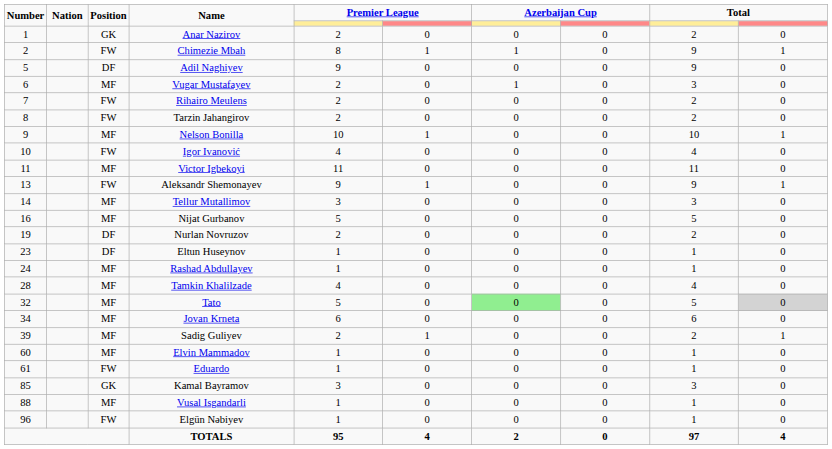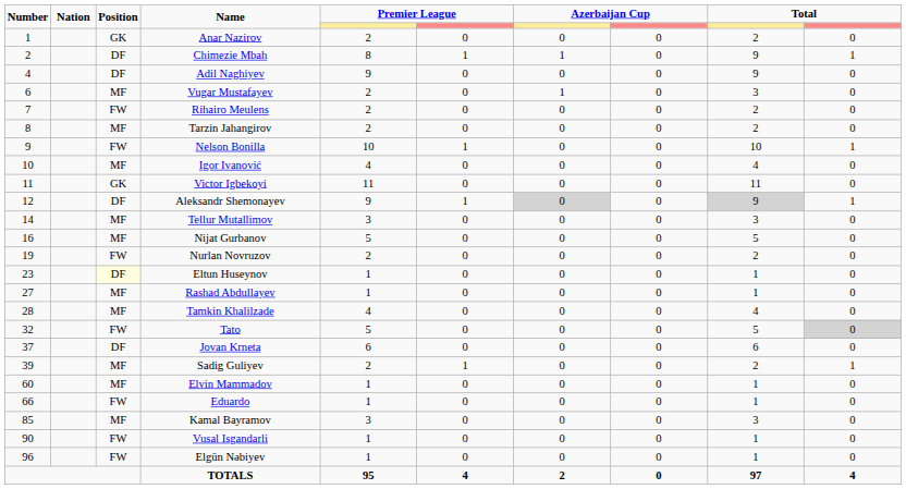 <table class="wikitable" style="text-align:center;">
 <tr>
 <td rowspan="2"  style="width:5%; text-align:center;"><strong>Number</strong></td>
 <td rowspan="2"  style="width:5%; text-align:center;"><strong>Nation</strong></td>
 <td rowspan="2"  style="width:5%; text-align:center;"><strong>Position</strong></td>
 <td rowspan="2"  style="width:20%; text-align:center;"><strong>Name</strong></td>
 <td colspan="2" style="text-align:center;"><strong><a href='#'>Premier League</a></strong></td>
 <td colspan="2" style="text-align:center;"><strong><a href='#'>Azerbaijan Cup</a></strong></td>
 <td colspan="2" style="text-align:center;"><strong>Total</strong></td>
 </tr>
 <tr>
 <th style="width:60px; background:#fe9;"></th>
 <th style="width:60px; background:#ff8888;"></th>
 <th style="width:60px; background:#fe9;"></th>
 <th style="width:60px; background:#ff8888;"></th>
 <th style="width:60px; background:#fe9;"></th>
 <th style="width:60px; background:#ff8888;"></th>
 </tr>
 <tr>
 <td>1</td>
 <td></td>
 <td>GK</td>
 <td><a href='#'>Anar Nazirov</a></td>
 <td>2</td>
 <td>0</td>
 <td>0</td>
 <td>0</td>
 <td>2</td>
 <td>0</td>
 </tr>
 <tr>
 <td>2</td>
 <td></td>
-<td>FW</td>
+<td>DF</td>
 <td><a href='#'>Chimezie Mbah</a></td>
 <td>8</td>
 <td>1</td>
 <td>1</td>
 <td>0</td>
 <td>9</td>
 <td>1</td>
 </tr>
 <tr>
-<td>5</td>
+<td>4</td>
 <td></td>
 <td>DF</td>
 <td><a href='#'>Adil Naghiyev</a></td>
 <td>9</td>
 <td>0</td>
 <td>0</td>
 <td>0</td>
 <td>9</td>
 <td>0</td>
 </tr>
 <tr>
 <td>6</td>
 <td></td>
 <td>MF</td>
 <td><a href='#'>Vugar Mustafayev</a></td>
 <td>2</td>
 <td>0</td>
 <td>1</td>
 <td>0</td>
 <td>3</td>
 <td>0</td>
 </tr>
 <tr>
 <td>7</td>
 <td></td>
 <td>FW</td>
 <td><a href='#'>Rihairo Meulens</a></td>
 <td>2</td>
 <td>0</td>
 <td>0</td>
 <td>0</td>
 <td>2</td>
 <td>0</td>
 </tr>
 <tr>
 <td>8</td>
 <td></td>
-<td>FW</td>
+<td>MF</td>
 <td>Tarzin Jahangirov</td>
 <td>2</td>
 <td>0</td>
 <td>0</td>
 <td>0</td>
 <td>2</td>
 <td>0</td>
 </tr>
 <tr>
 <td>9</td>
 <td></td>
-<td>MF</td>
+<td>FW</td>
 <td><a href='#'>Nelson Bonilla</a></td>
 <td>10</td>
 <td>1</td>
 <td>0</td>
 <td>0</td>
 <td>10</td>
 <td>1</td>
 </tr>
 <tr>
 <td>10</td>
 <td></td>
-<td>FW</td>
+<td>MF</td>
 <td><a href='#'>Igor Ivanović</a></td>
 <td>4</td>
 <td>0</td>
 <td>0</td>
 <td>0</td>
 <td>4</td>
 <td>0</td>
 </tr>
 <tr>
 <td>11</td>
 <td></td>
-<td>MF</td>
+<td>GK</td>
 <td><a href='#'>Victor Igbekoyi</a></td>
 <td>11</td>
 <td>0</td>
 <td>0</td>
 <td>0</td>
 <td>11</td>
 <td>0</td>
 </tr>
 <tr>
-<td>13</td>
+<td>12</td>
 <td></td>
-<td>FW</td>
+<td>DF</td>
 <td>Aleksandr Shemonayev</td>
 <td>9</td>
 <td>1</td>
+<td style="background: lightgrey;">0</td>
 <td>0</td>
-<td>0</td>
-<td>9</td>
+<td style="background: lightgrey;">9</td>
 <td>1</td>
 </tr>
 <tr>
 <td>14</td>
 <td></td>
 <td>MF</td>
 <td><a href='#'>Tellur Mutallimov</a></td>
 <td>3</td>
 <td>0</td>
 <td>0</td>
 <td>0</td>
 <td>3</td>
 <td>0</td>
 </tr>
 <tr>
 <td>16</td>
 <td></td>
 <td>MF</td>
 <td>Nijat Gurbanov</td>
 <td>5</td>
 <td>0</td>
 <td>0</td>
 <td>0</td>
 <td>5</td>
 <td>0</td>
 </tr>
 <tr>
 <td>19</td>
 <td></td>
-<td>DF</td>
+<td>FW</td>
 <td>Nurlan Novruzov</td>
 <td>2</td>
 <td>0</td>
 <td>0</td>
 <td>0</td>
 <td>2</td>
 <td>0</td>
 </tr>
 <tr>
 <td>23</td>
 <td></td>
-<td>DF</td>
+<td style="background: lightyellow;">DF</td>
 <td>Eltun Huseynov</td>
 <td>1</td>
 <td>0</td>
 <td>0</td>
 <td>0</td>
 <td>1</td>
 <td>0</td>
 </tr>
 <tr>
-<td>24</td>
+<td>27</td>
 <td></td>
 <td>MF</td>
 <td><a href='#'>Rashad Abdullayev</a></td>
 <td>1</td>
 <td>0</td>
 <td>0</td>
 <td>0</td>
 <td>1</td>
 <td>0</td>
 </tr>
 <tr>
 <td>28</td>
 <td></td>
 <td>MF</td>
 <td><a href='#'>Tamkin Khalilzade</a></td>
 <td>4</td>
 <td>0</td>
 <td>0</td>
 <td>0</td>
 <td>4</td>
 <td>0</td>
 </tr>
 <tr>
 <td>32</td>
 <td></td>
-<td>MF</td>
+<td>FW</td>
 <td><a href='#'>Tato</a></td>
 <td>5</td>
 <td>0</td>
-<td style="background: lightgreen;">0</td>
+<td>0</td>
 <td>0</td>
 <td>5</td>
 <td style="background: lightgrey;">0</td>
 </tr>
 <tr>
-<td>34</td>
+<td>37</td>
 <td></td>
-<td>MF</td>
+<td>DF</td>
 <td><a href='#'>Jovan Krneta</a></td>
 <td>6</td>
 <td>0</td>
 <td>0</td>
 <td>0</td>
 <td>6</td>
 <td>0</td>
 </tr>
 <tr>
 <td>39</td>
 <td></td>
 <td>MF</td>
 <td>Sadig Guliyev</td>
 <td>2</td>
 <td>1</td>
 <td>0</td>
 <td>0</td>
 <td>2</td>
 <td>1</td>
 </tr>
 <tr>
 <td>60</td>
 <td></td>
 <td>MF</td>
 <td><a href='#'>Elvin Mammadov</a></td>
 <td>1</td>
 <td>0</td>
 <td>0</td>
 <td>0</td>
 <td>1</td>
 <td>0</td>
 </tr>
 <tr>
-<td>61</td>
+<td>66</td>
 <td></td>
 <td>FW</td>
 <td><a href='#'>Eduardo</a></td>
 <td>1</td>
 <td>0</td>
 <td>0</td>
 <td>0</td>
 <td>1</td>
 <td>0</td>
 </tr>
 <tr>
 <td>85</td>
 <td></td>
-<td>GK</td>
+<td>MF</td>
 <td>Kamal Bayramov</td>
 <td>3</td>
 <td>0</td>
 <td>0</td>
 <td>0</td>
 <td>3</td>
 <td>0</td>
 </tr>
 <tr>
-<td>88</td>
+<td>90</td>
 <td></td>
-<td>MF</td>
+<td>FW</td>
 <td><a href='#'>Vusal Isgandarli</a></td>
 <td>1</td>
 <td>0</td>
 <td>0</td>
 <td>0</td>
 <td>1</td>
 <td>0</td>
 </tr>
 <tr>
 <td>96</td>
 <td></td>
 <td>FW</td>
 <td>Elgün Nəbiyev</td>
 <td>1</td>
 <td>0</td>
 <td>0</td>
 <td>0</td>
 <td>1</td>
 <td>0</td>
 </tr>
 <tr>
 <td colspan="3"></td>
 <td><strong>TOTALS</strong></td>
 <td><strong>95</strong></td>
 <td><strong>4</strong></td>
 <td><strong>2</strong></td>
 <td><strong>0</strong></td>
 <td><strong>97</strong></td>
 <td><strong>4</strong></td>
 </tr>
 </table>
